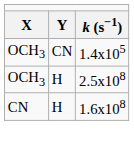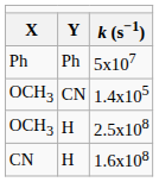 <table class=wikitable>
 <tr>
 <td colspan=3></td>
 </tr>
 <tr>
 <th>X</th>
 <th>Y</th>
 <th><em>k</em> (s<sup>−1</sup>)</th>
+</tr>
+<tr>
+<td>Ph</td>
+<td>Ph</td>
+<td>5x10<sup>7</sup></td>
 </tr>
 <tr>
 <td>OCH<sub>3</sub></td>
 <td>CN</td>
 <td>1.4x10<sup>5</sup></td>
 </tr>
 <tr>
 <td>OCH<sub>3</sub></td>
 <td>H</td>
 <td>2.5x10<sup>8</sup></td>
 </tr>
 <tr>
 <td>CN</td>
 <td>H</td>
 <td>1.6x10<sup>8</sup></td>
 </tr>
 </table>
